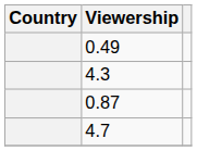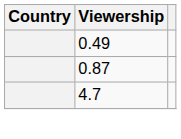 <table class=" sortable wikitable plainrowheaders">
 <tr>
 <th scope="col">Country</th>
 <th scope="col">Viewership</th>
 <th scope="col"></th>
 </tr>
 <tr>
 <th scope="row"></th>
 <td>0.49</td>
-<td></td>
-</tr>
-<tr>
-<th scope="row"></th>
-<td>4.3</td>
 <td></td>
 </tr>
 <tr>
 <th scope="row"></th>
 <td>0.87</td>
 <td></td>
 </tr>
 <tr>
 <th scope="row"></th>
 <td>4.7</td>
 <td></td>
 </tr>
 <tr>
 </tr>
 </table>
